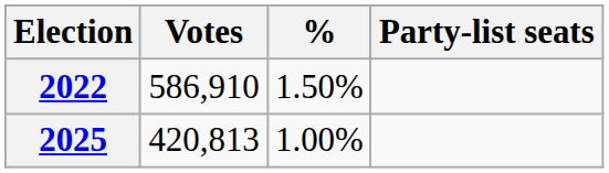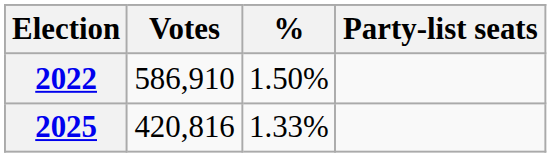 <table class="wikitable" style="text-align:center">
 <tr>
 <th>Election</th>
 <th>Votes</th>
 <th>%</th>
 <th>Party-list seats</th>
 </tr>
 <tr>
 <th><a href='#'>2022</a></th>
 <td>586,910</td>
 <td>1.50%</td>
 <td></td>
 </tr>
 <tr>
 <th><a href='#'>2025</a></th>
-<td>420,813</td>
-<td>1.00%</td>
+<td>420,816</td>
+<td>1.33%</td>
 <td></td>
 </tr>
 </table>
